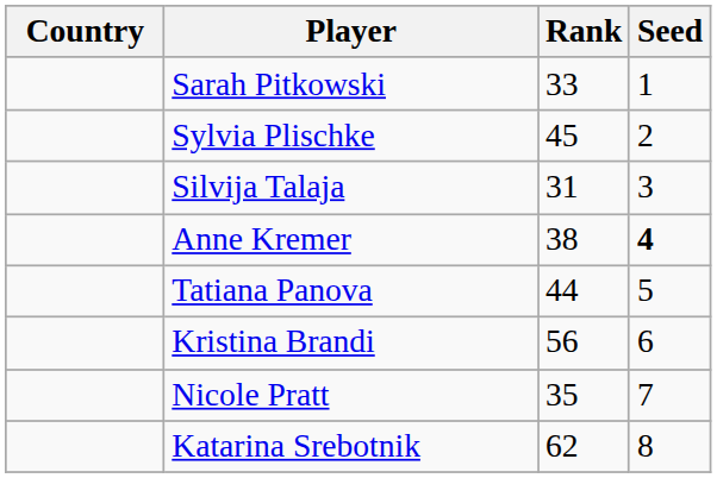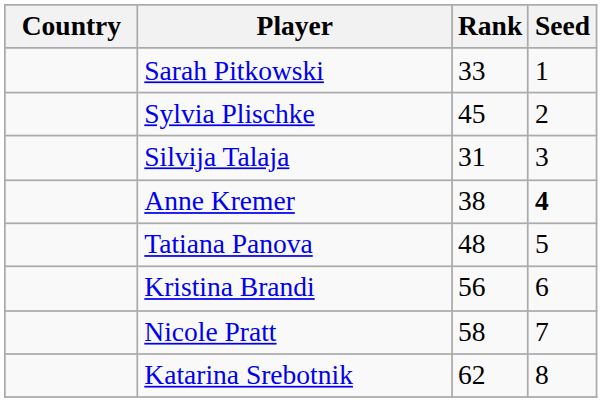 <table class="sortable wikitable">
 <tr>
 <th width="70">Country</th>
 <th width="175">Player</th>
 <th>Rank</th>
 <th>Seed</th>
 </tr>
 <tr>
 <td></td>
 <td><a href='#'>Sarah Pitkowski</a></td>
 <td>33</td>
 <td>1</td>
 </tr>
 <tr>
 <td></td>
 <td><a href='#'>Sylvia Plischke</a></td>
 <td>45</td>
 <td>2</td>
 </tr>
 <tr>
 <td></td>
 <td><a href='#'>Silvija Talaja</a></td>
 <td>31</td>
 <td>3</td>
 </tr>
 <tr>
 <td></td>
 <td><a href='#'>Anne Kremer</a></td>
 <td>38</td>
 <td><strong>4</strong></td>
 </tr>
 <tr>
 <td></td>
 <td><a href='#'>Tatiana Panova</a></td>
-<td>44</td>
+<td>48</td>
 <td>5</td>
 </tr>
 <tr>
 <td></td>
 <td><a href='#'>Kristina Brandi</a></td>
 <td>56</td>
 <td>6</td>
 </tr>
 <tr>
 <td></td>
 <td><a href='#'>Nicole Pratt</a></td>
-<td>35</td>
+<td>58</td>
 <td>7</td>
 </tr>
 <tr>
 <td></td>
 <td><a href='#'>Katarina Srebotnik</a></td>
 <td>62</td>
 <td>8</td>
 </tr>
 </table>
